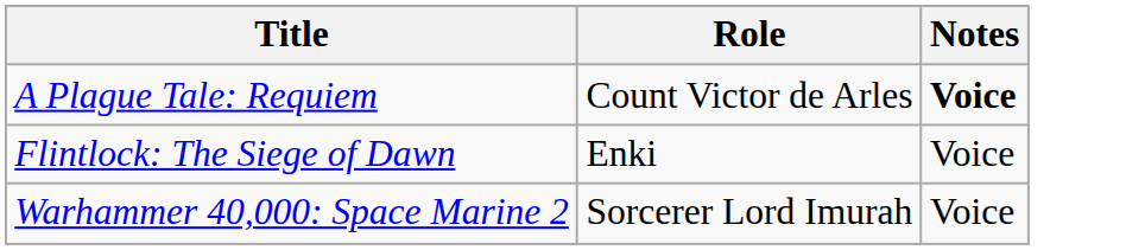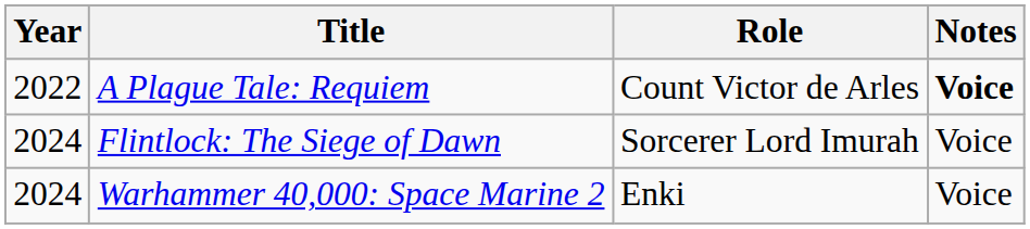 <table class="wikitable">
 <tr>
+<th>Year</th>
 <th>Title</th>
 <th>Role</th>
 <th>Notes</th>
 </tr>
 <tr>
+<td>2022</td>
 <td><em><a href='#'>A Plague Tale: Requiem</a></em></td>
 <td>Count Victor de Arles</td>
 <td><strong>Voice</strong></td>
 </tr>
 <tr>
+<td>2024</td>
 <td><em><a href='#'>Flintlock: The Siege of Dawn</a></em></td>
+<td>Sorcerer Lord Imurah</td>
+<td>Voice</td>
+</tr>
+<tr>
+<td>2024</td>
+<td><em><a href='#'>Warhammer 40,000: Space Marine 2</a></em></td>
 <td>Enki</td>
 <td>Voice</td>
 </tr>
-<tr>
-<td><em><a href='#'>Warhammer 40,000: Space Marine 2</a></em></td>
-<td>Sorcerer Lord Imurah</td>
-<td>Voice</td>
-</tr>
 </table>
